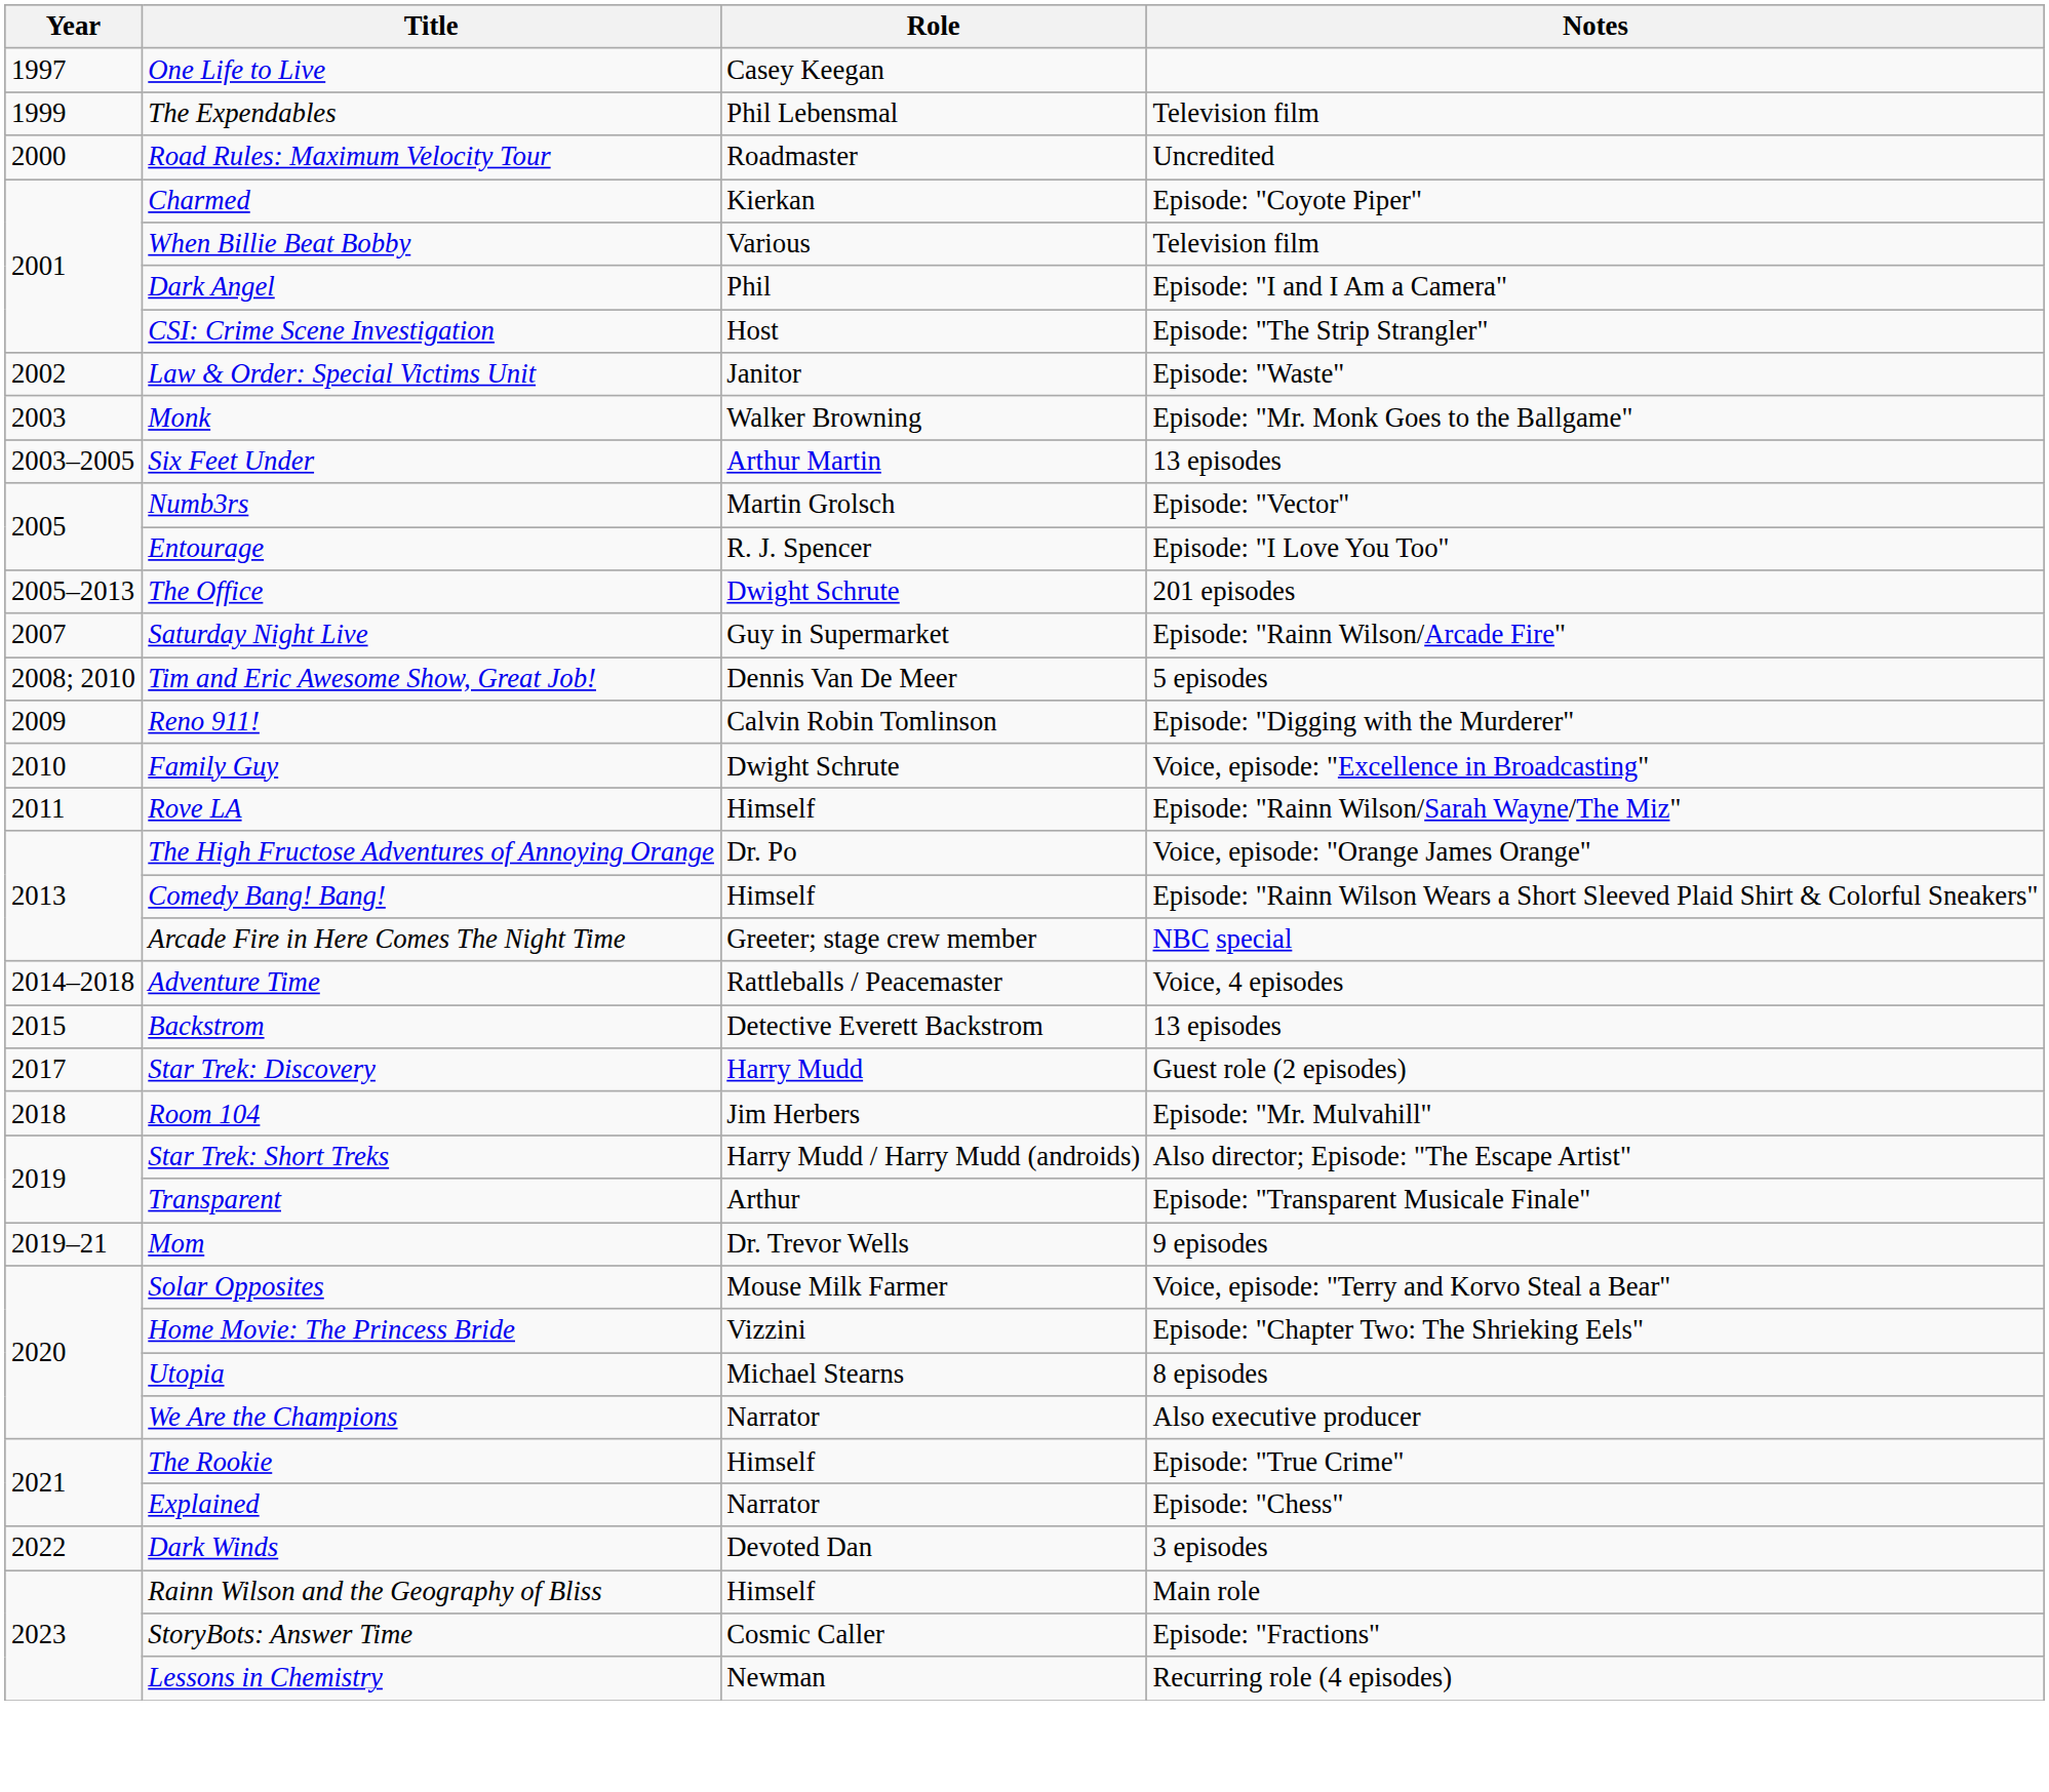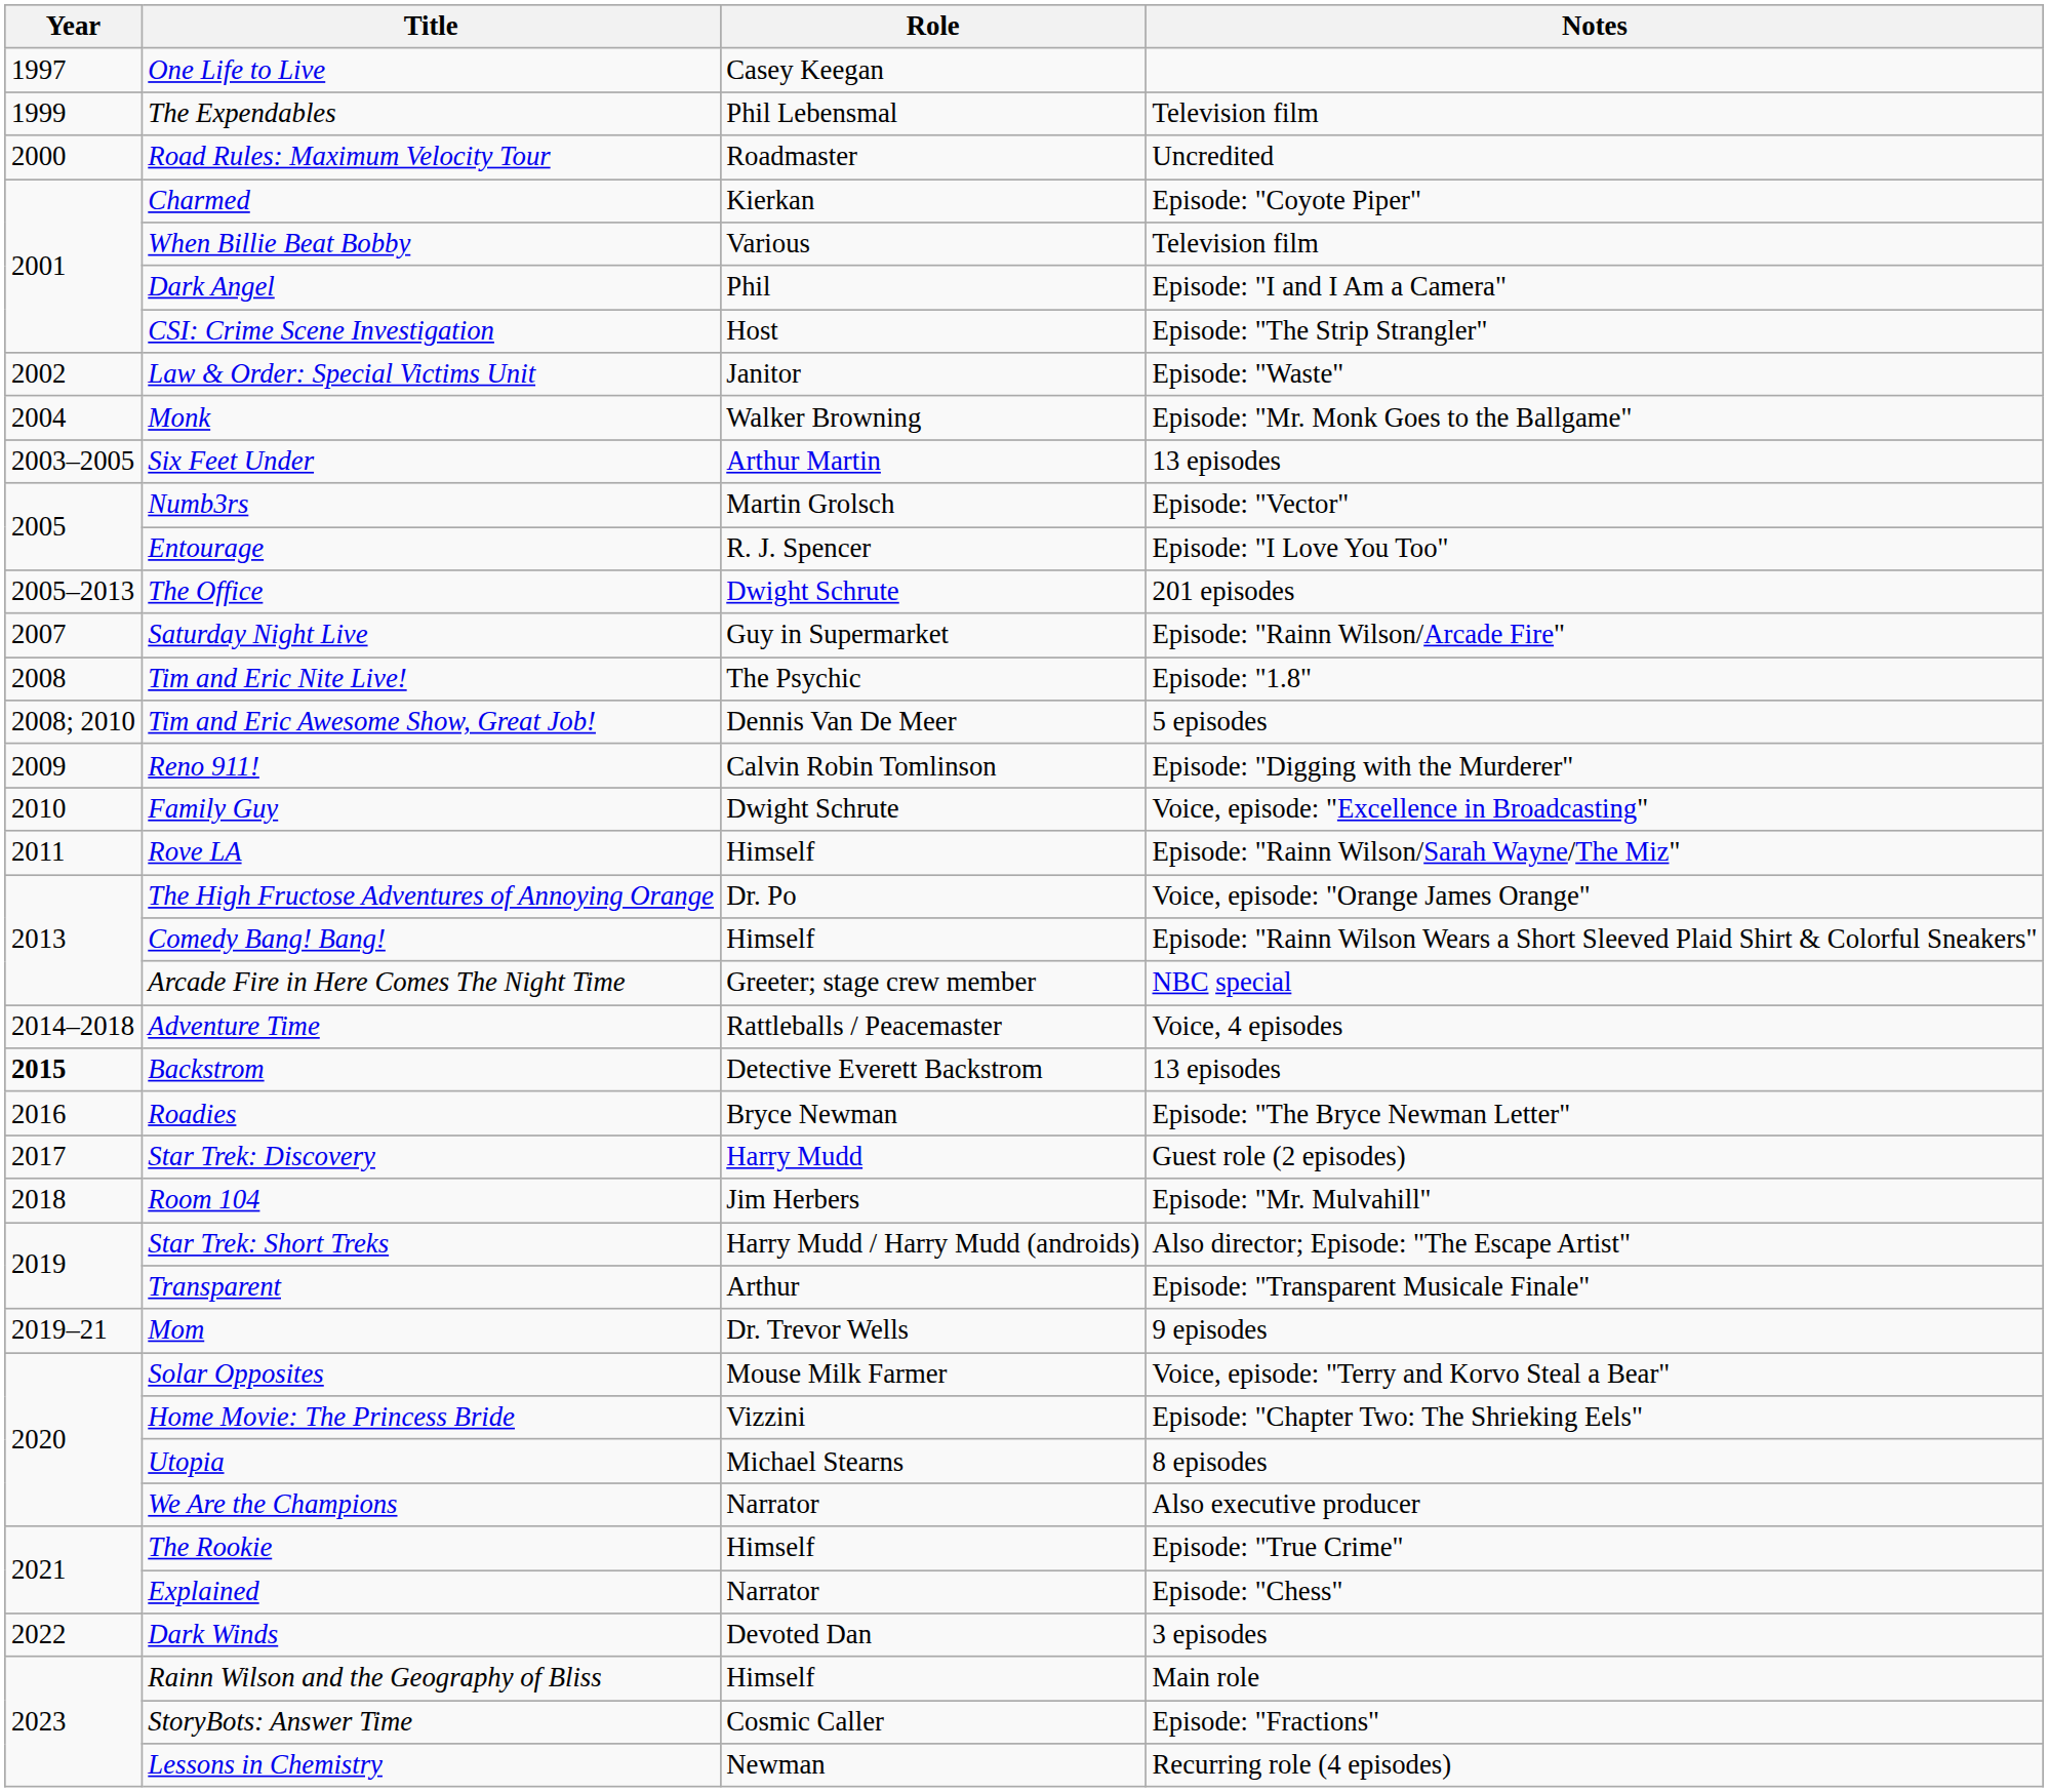 <table class="wikitable sortable">
 <tr>
 <th>Year</th>
 <th>Title</th>
 <th>Role</th>
 <th>Notes</th>
 </tr>
 <tr>
 <td>1997</td>
 <td><em><a href='#'>One Life to Live</a></em></td>
 <td>Casey Keegan</td>
 </tr>
 <tr>
 <td>1999</td>
 <td><em>The Expendables</em></td>
 <td>Phil Lebensmal</td>
 <td>Television film</td>
 </tr>
 <tr>
 <td>2000</td>
 <td><em><a href='#'>Road Rules: Maximum Velocity Tour</a></em></td>
 <td>Roadmaster</td>
 <td>Uncredited</td>
 </tr>
 <tr>
 <td rowspan="4">2001</td>
 <td><em><a href='#'>Charmed</a></em></td>
 <td>Kierkan</td>
 <td>Episode: "Coyote Piper"</td>
 </tr>
 <tr>
 <td><em><a href='#'>When Billie Beat Bobby</a></em></td>
 <td>Various</td>
 <td>Television film</td>
 </tr>
 <tr>
 <td><em><a href='#'>Dark Angel</a></em></td>
 <td>Phil</td>
 <td>Episode: "I and I Am a Camera"</td>
 </tr>
 <tr>
 <td><em><a href='#'>CSI: Crime Scene Investigation</a></em></td>
 <td>Host</td>
 <td>Episode: "The Strip Strangler"</td>
 </tr>
 <tr>
 <td>2002</td>
 <td><em><a href='#'>Law & Order: Special Victims Unit</a></em></td>
 <td>Janitor</td>
 <td>Episode: "Waste"</td>
 </tr>
 <tr>
-<td>2003</td>
+<td>2004</td>
 <td><em><a href='#'>Monk</a></em></td>
 <td>Walker Browning</td>
 <td>Episode: "Mr. Monk Goes to the Ballgame"</td>
 </tr>
 <tr>
 <td>2003–2005</td>
 <td><em><a href='#'>Six Feet Under</a></em></td>
 <td><a href='#'>Arthur Martin</a></td>
 <td>13 episodes</td>
 </tr>
 <tr>
 <td rowspan="2">2005</td>
 <td><em><a href='#'>Numb3rs</a></em></td>
 <td>Martin Grolsch</td>
 <td>Episode: "Vector"</td>
 </tr>
 <tr>
 <td><em><a href='#'>Entourage</a></em></td>
 <td>R. J. Spencer</td>
 <td>Episode: "I Love You Too"</td>
 </tr>
 <tr>
 <td>2005–2013</td>
 <td><em><a href='#'>The Office</a></em></td>
 <td><a href='#'>Dwight Schrute</a></td>
 <td>201 episodes</td>
 </tr>
 <tr>
 <td>2007</td>
 <td><em><a href='#'>Saturday Night Live</a></em></td>
 <td>Guy in Supermarket</td>
 <td>Episode: "Rainn Wilson/<a href='#'>Arcade Fire</a>"</td>
+</tr>
+<tr>
+<td>2008</td>
+<td><em><a href='#'>Tim and Eric Nite Live!</a></em></td>
+<td>The Psychic</td>
+<td>Episode: "1.8"</td>
 </tr>
 <tr>
 <td>2008; 2010</td>
 <td><em><a href='#'>Tim and Eric Awesome Show, Great Job!</a></em></td>
 <td>Dennis Van De Meer</td>
 <td>5 episodes</td>
 </tr>
 <tr>
 <td>2009</td>
 <td><em><a href='#'>Reno 911!</a></em></td>
 <td>Calvin Robin Tomlinson</td>
 <td>Episode: "Digging with the Murderer"</td>
 </tr>
 <tr>
 <td>2010</td>
 <td><em><a href='#'>Family Guy</a></em></td>
 <td>Dwight Schrute</td>
 <td>Voice, episode: "<a href='#'>Excellence in Broadcasting</a>"</td>
 </tr>
 <tr>
 <td>2011</td>
 <td><em><a href='#'>Rove LA</a></em></td>
 <td>Himself</td>
 <td>Episode: "Rainn Wilson/<a href='#'>Sarah Wayne</a>/<a href='#'>The Miz</a>"</td>
 </tr>
 <tr>
 <td rowspan="3">2013</td>
 <td><em><a href='#'>The High Fructose Adventures of Annoying Orange</a></em></td>
 <td>Dr. Po</td>
 <td>Voice, episode: "Orange James Orange"</td>
 </tr>
 <tr>
 <td><em><a href='#'>Comedy Bang! Bang!</a></em></td>
 <td>Himself</td>
 <td>Episode: "Rainn Wilson Wears a Short Sleeved Plaid Shirt & Colorful Sneakers"</td>
 </tr>
 <tr>
 <td><em>Arcade Fire in Here Comes The Night Time</em></td>
 <td>Greeter; stage crew member</td>
 <td><a href='#'>NBC</a> <a href='#'>special</a></td>
 </tr>
 <tr>
 <td>2014–2018</td>
 <td><em><a href='#'>Adventure Time</a></em></td>
 <td>Rattleballs / Peacemaster</td>
 <td>Voice, 4 episodes</td>
 </tr>
 <tr>
-<td>2015</td>
+<td><strong>2015</strong></td>
 <td><em><a href='#'>Backstrom</a></em></td>
 <td>Detective Everett Backstrom</td>
 <td>13 episodes</td>
+</tr>
+<tr>
+<td>2016</td>
+<td><em><a href='#'>Roadies</a></em></td>
+<td>Bryce Newman</td>
+<td>Episode: "The Bryce Newman Letter"</td>
 </tr>
 <tr>
 <td>2017</td>
 <td><em><a href='#'>Star Trek: Discovery</a></em></td>
 <td><a href='#'>Harry Mudd</a></td>
 <td>Guest role (2 episodes)</td>
 </tr>
 <tr>
 <td>2018</td>
 <td><em><a href='#'>Room 104</a></em></td>
 <td>Jim Herbers</td>
 <td>Episode: "Mr. Mulvahill"</td>
 </tr>
 <tr>
 <td rowspan="2">2019</td>
 <td><em><a href='#'>Star Trek: Short Treks</a></em></td>
 <td>Harry Mudd / Harry Mudd (androids)</td>
 <td>Also director; Episode: "The Escape Artist"</td>
 </tr>
 <tr>
 <td><em><a href='#'>Transparent</a></em></td>
 <td>Arthur</td>
 <td>Episode: "Transparent Musicale Finale"</td>
 </tr>
 <tr>
 <td>2019–21</td>
 <td><em><a href='#'>Mom</a></em></td>
 <td>Dr. Trevor Wells</td>
 <td>9 episodes</td>
 </tr>
 <tr>
 <td rowspan="4">2020</td>
 <td><em><a href='#'>Solar Opposites</a></em></td>
 <td>Mouse Milk Farmer</td>
 <td>Voice, episode: "Terry and Korvo Steal a Bear"</td>
 </tr>
 <tr>
 <td><em><a href='#'>Home Movie: The Princess Bride</a></em></td>
 <td>Vizzini</td>
 <td>Episode: "Chapter Two: The Shrieking Eels"</td>
 </tr>
 <tr>
 <td><em><a href='#'>Utopia</a></em></td>
 <td>Michael Stearns</td>
 <td>8 episodes</td>
 </tr>
 <tr>
 <td><em><a href='#'>We Are the Champions</a></em></td>
 <td>Narrator</td>
 <td>Also executive producer</td>
 </tr>
 <tr>
 <td rowspan="2">2021</td>
 <td><em><a href='#'>The Rookie</a></em></td>
 <td>Himself</td>
 <td>Episode: "True Crime"</td>
 </tr>
 <tr>
 <td><em><a href='#'>Explained</a></em></td>
 <td>Narrator</td>
 <td>Episode: "Chess"</td>
 </tr>
 <tr>
 <td>2022</td>
 <td><em><a href='#'>Dark Winds</a></em></td>
 <td>Devoted Dan</td>
 <td>3 episodes</td>
 </tr>
 <tr>
 <td rowspan="3">2023</td>
 <td><em>Rainn Wilson and the Geography of Bliss</em></td>
 <td>Himself</td>
 <td>Main role<br></td>
 </tr>
 <tr>
 <td><em>StoryBots: Answer Time</em></td>
 <td>Cosmic Caller</td>
 <td>Episode: "Fractions"</td>
 </tr>
 <tr>
 <td><em><a href='#'>Lessons in Chemistry</a></em></td>
 <td>Newman</td>
 <td>Recurring role (4 episodes)</td>
 </tr>
 </table>
